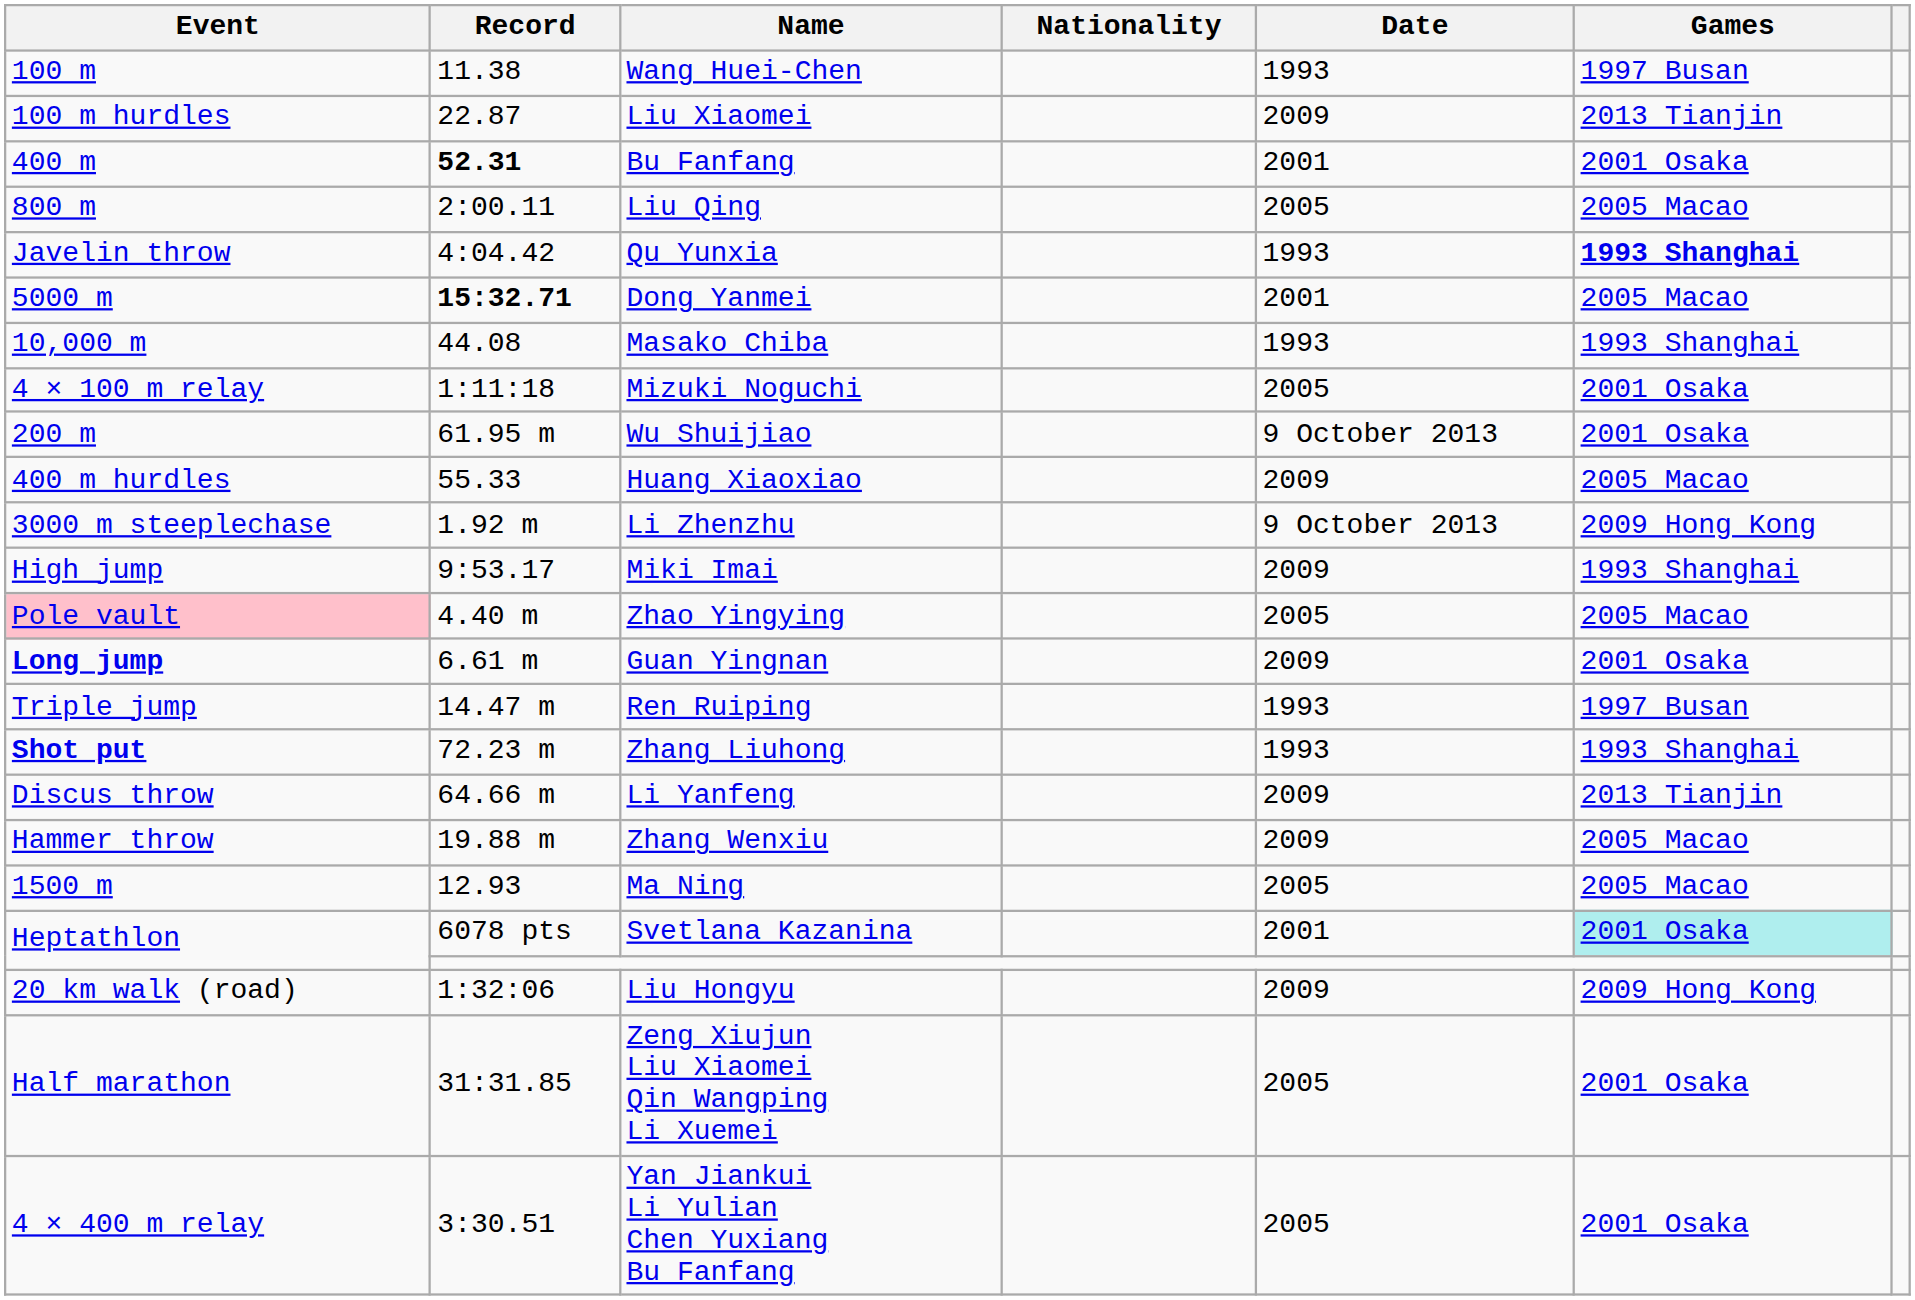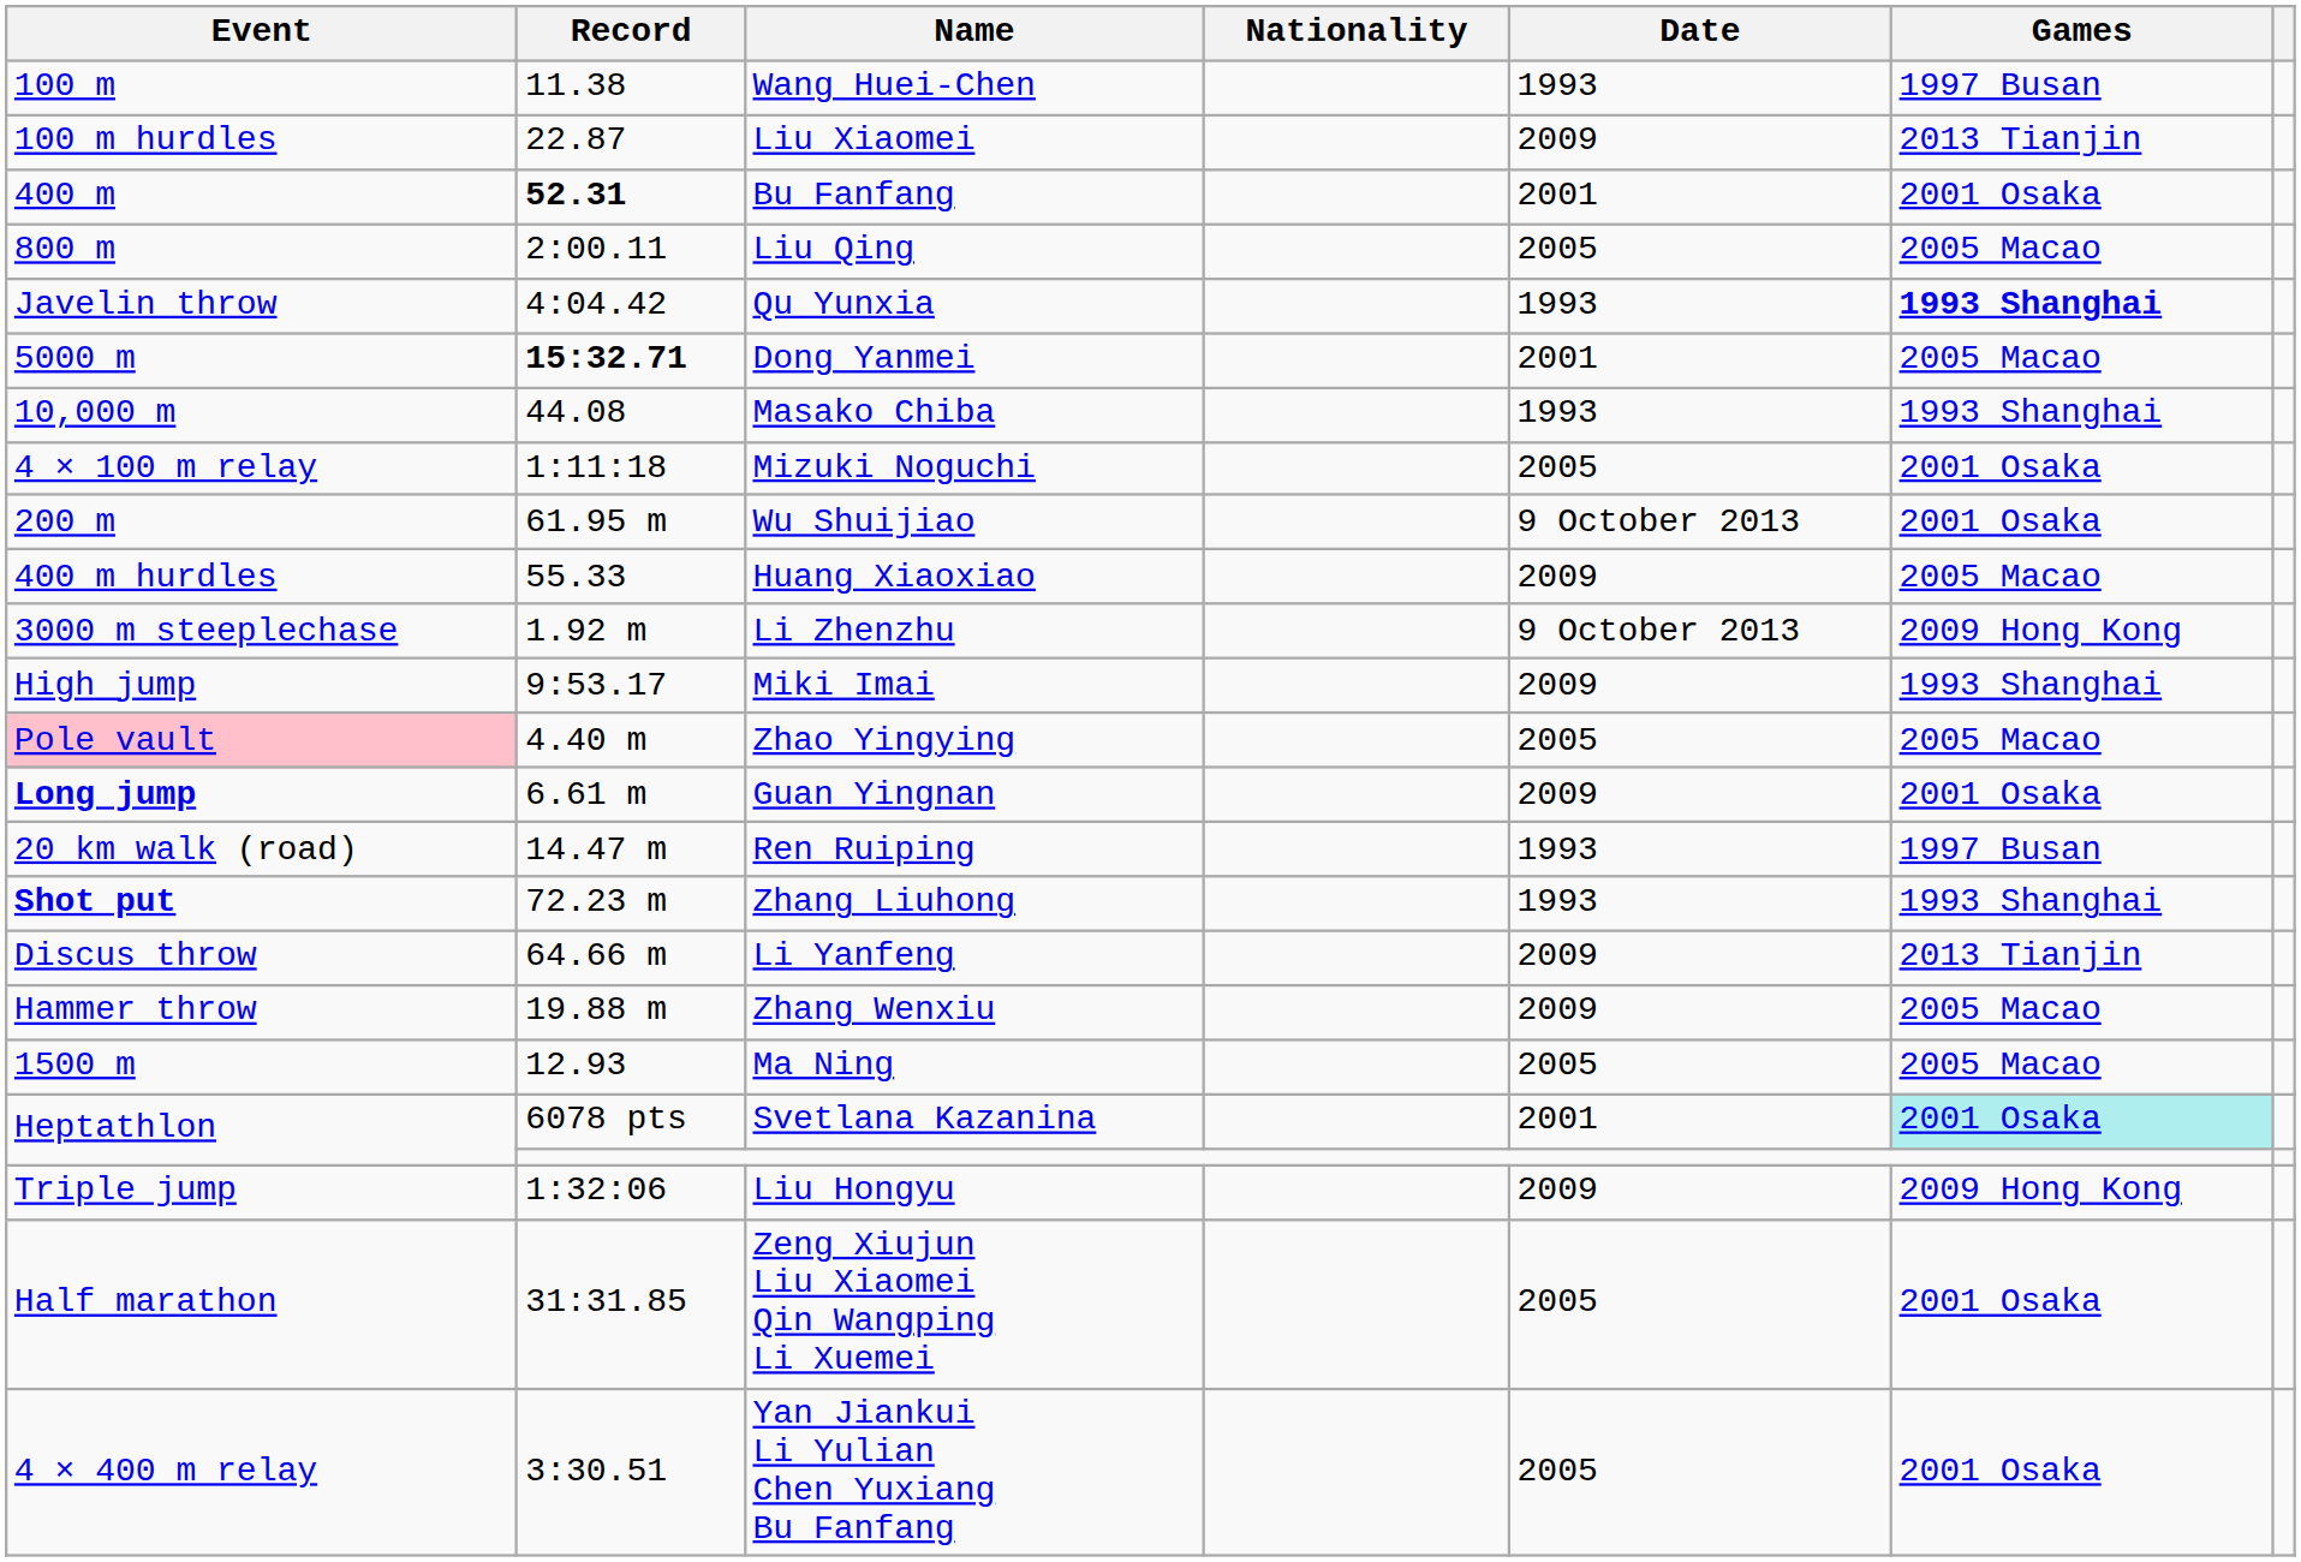 <table class="wikitable" style="font-size:95%; width: 95%;">
 <tr>
 <th>Event</th>
 <th>Record</th>
 <th>Name</th>
 <th>Nationality</th>
 <th>Date</th>
 <th>Games</th>
 <th></th>
 </tr>
 <tr>
 <td><a href='#'>100 m</a></td>
 <td>11.38</td>
 <td><a href='#'>Wang Huei-Chen</a></td>
 <td></td>
 <td>1993</td>
 <td><a href='#'>1997 Busan</a></td>
 <td></td>
 </tr>
 <tr>
 <td><a href='#'>100 m hurdles</a></td>
 <td>22.87</td>
 <td><a href='#'>Liu Xiaomei</a></td>
 <td></td>
 <td>2009</td>
 <td><a href='#'>2013 Tianjin</a></td>
 <td></td>
 </tr>
 <tr>
 <td><a href='#'>400 m</a></td>
 <td><strong>52.31</strong></td>
 <td><a href='#'>Bu Fanfang</a></td>
 <td></td>
 <td>2001</td>
 <td><a href='#'>2001 Osaka</a></td>
 <td></td>
 </tr>
 <tr>
 <td><a href='#'>800 m</a></td>
 <td>2:00.11</td>
 <td><a href='#'>Liu Qing</a></td>
 <td></td>
 <td>2005</td>
 <td><a href='#'>2005 Macao</a></td>
 <td></td>
 </tr>
 <tr>
 <td><a href='#'>Javelin throw</a></td>
 <td>4:04.42</td>
 <td><a href='#'>Qu Yunxia</a></td>
 <td></td>
 <td>1993</td>
 <td><strong><a href='#'>1993 Shanghai</a></strong></td>
 <td></td>
 </tr>
 <tr>
 <td><a href='#'>5000 m</a></td>
 <td><strong>15:32.71</strong></td>
 <td><a href='#'>Dong Yanmei</a></td>
 <td></td>
 <td>2001</td>
 <td><a href='#'>2005 Macao</a></td>
 <td></td>
 </tr>
 <tr>
 <td><a href='#'>10,000 m</a></td>
 <td>44.08</td>
 <td><a href='#'>Masako Chiba</a></td>
 <td></td>
 <td>1993</td>
 <td><a href='#'>1993 Shanghai</a></td>
 <td></td>
 </tr>
 <tr>
 <td><a href='#'>4 × 100 m relay</a></td>
 <td>1:11:18</td>
 <td><a href='#'>Mizuki Noguchi</a></td>
 <td></td>
 <td>2005</td>
 <td><a href='#'>2001 Osaka</a></td>
 <td></td>
 </tr>
 <tr>
 <td><a href='#'>200 m</a></td>
 <td>61.95 m</td>
 <td><a href='#'>Wu Shuijiao</a></td>
 <td></td>
 <td>9 October 2013</td>
 <td><a href='#'>2001 Osaka</a></td>
 <td></td>
 </tr>
 <tr>
 <td><a href='#'>400 m hurdles</a></td>
 <td>55.33</td>
 <td><a href='#'>Huang Xiaoxiao</a></td>
 <td></td>
 <td>2009</td>
 <td><a href='#'>2005 Macao</a></td>
 <td></td>
 </tr>
 <tr>
 <td><a href='#'>3000 m steeplechase</a></td>
 <td>1.92 m</td>
 <td><a href='#'>Li Zhenzhu</a></td>
 <td></td>
 <td>9 October 2013</td>
 <td><a href='#'>2009 Hong Kong</a></td>
 <td></td>
 </tr>
 <tr>
 <td><a href='#'>High jump</a></td>
 <td>9:53.17</td>
 <td><a href='#'>Miki Imai</a></td>
 <td></td>
 <td>2009</td>
 <td><a href='#'>1993 Shanghai</a></td>
 <td></td>
 </tr>
 <tr>
 <td style="background: pink;"><a href='#'>Pole vault</a></td>
 <td>4.40 m</td>
 <td><a href='#'>Zhao Yingying</a></td>
 <td></td>
 <td>2005</td>
 <td><a href='#'>2005 Macao</a></td>
 <td></td>
 </tr>
 <tr>
 <td><strong><a href='#'>Long jump</a></strong></td>
 <td>6.61 m</td>
 <td><a href='#'>Guan Yingnan</a></td>
 <td></td>
 <td>2009</td>
 <td><a href='#'>2001 Osaka</a></td>
 <td></td>
 </tr>
 <tr>
-<td><a href='#'>Triple jump</a></td>
+<td><a href='#'>20 km walk</a> (road)</td>
 <td>14.47 m</td>
 <td><a href='#'>Ren Ruiping</a></td>
 <td></td>
 <td>1993</td>
 <td><a href='#'>1997 Busan</a></td>
 <td></td>
 </tr>
 <tr>
 <td><strong><a href='#'>Shot put</a></strong></td>
 <td>72.23 m</td>
 <td><a href='#'>Zhang Liuhong</a></td>
 <td></td>
 <td>1993</td>
 <td><a href='#'>1993 Shanghai</a></td>
 <td></td>
 </tr>
 <tr>
 <td><a href='#'>Discus throw</a></td>
 <td>64.66 m</td>
 <td><a href='#'>Li Yanfeng</a></td>
 <td></td>
 <td>2009</td>
 <td><a href='#'>2013 Tianjin</a></td>
 <td></td>
 </tr>
 <tr>
 <td><a href='#'>Hammer throw</a></td>
 <td>19.88 m</td>
 <td><a href='#'>Zhang Wenxiu</a></td>
 <td></td>
 <td>2009</td>
 <td><a href='#'>2005 Macao</a></td>
 <td></td>
 </tr>
 <tr>
 <td><a href='#'>1500 m</a></td>
 <td>12.93</td>
 <td><a href='#'>Ma Ning</a></td>
 <td></td>
 <td>2005</td>
 <td><a href='#'>2005 Macao</a></td>
 <td></td>
 </tr>
 <tr>
 <td rowspan=2><a href='#'>Heptathlon</a></td>
 <td>6078 pts</td>
 <td><a href='#'>Svetlana Kazanina</a></td>
 <td></td>
 <td>2001</td>
 <td style="background: paleturquoise;"><a href='#'>2001 Osaka</a></td>
 <td></td>
 </tr>
 <tr>
 <td colspan=5></td>
 <td></td>
 </tr>
 <tr>
-<td><a href='#'>20 km walk</a> (road)</td>
+<td><a href='#'>Triple jump</a></td>
 <td>1:32:06</td>
 <td><a href='#'>Liu Hongyu</a></td>
 <td></td>
 <td>2009</td>
 <td><a href='#'>2009 Hong Kong</a></td>
 <td></td>
 </tr>
 <tr>
 <td><a href='#'>Half marathon</a></td>
 <td>31:31.85</td>
 <td><a href='#'>Zeng Xiujun</a><br><a href='#'>Liu Xiaomei</a><br><a href='#'>Qin Wangping</a><br><a href='#'>Li Xuemei</a></td>
 <td></td>
 <td>2005</td>
 <td><a href='#'>2001 Osaka</a></td>
 <td></td>
 </tr>
 <tr>
 <td><a href='#'>4 × 400 m relay</a></td>
 <td>3:30.51</td>
 <td><a href='#'>Yan Jiankui</a><br><a href='#'>Li Yulian</a><br><a href='#'>Chen Yuxiang</a><br><a href='#'>Bu Fanfang</a></td>
 <td></td>
 <td>2005</td>
 <td><a href='#'>2001 Osaka</a></td>
 <td></td>
 </tr>
 </table>
